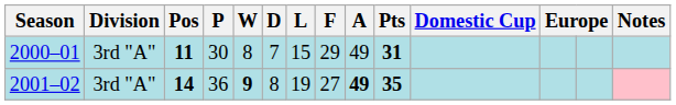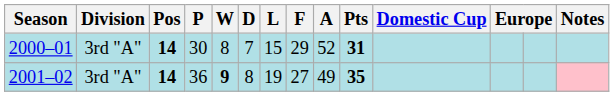 <table class="wikitable">
 <tr>
 <th>Season</th>
 <th>Division</th>
 <th>Pos</th>
 <th>P</th>
 <th>W</th>
 <th>D</th>
 <th>L</th>
 <th>F</th>
 <th>A</th>
 <th>Pts</th>
 <th><a href='#'>Domestic Cup</a></th>
 <th colspan=2>Europe</th>
 <th>Notes</th>
 </tr>
 <tr bgcolor=PowderBlue>
 <td align=center><a href='#'>2000–01</a></td>
 <td align=center>3rd "A"</td>
-<td align=center><strong>11</strong></td>
+<td align=center><strong>14</strong></td>
 <td align=center>30</td>
 <td align=center>8</td>
 <td align=center>7</td>
 <td align=center>15</td>
 <td align=center>29</td>
-<td align=center>49</td>
+<td align=center>52</td>
 <td align=center><strong>31</strong></td>
 <td align=center></td>
 <td align=center></td>
 <td align=center></td>
 <td align=center></td>
 </tr>
 <tr bgcolor=PowderBlue>
 <td align=center><a href='#'>2001–02</a></td>
 <td align=center>3rd "A"</td>
 <td align=center><strong>14</strong></td>
 <td align=center>36</td>
 <td align=center><strong>9</strong></td>
 <td align=center>8</td>
 <td align=center>19</td>
 <td align=center>27</td>
-<td align=center><strong>49</strong></td>
+<td align=center>49</td>
 <td align=center><strong>35</strong></td>
 <td align=center></td>
 <td align=center></td>
 <td align=center></td>
 <td align=center bgcolor=pink></td>
 </tr>
 </table>
